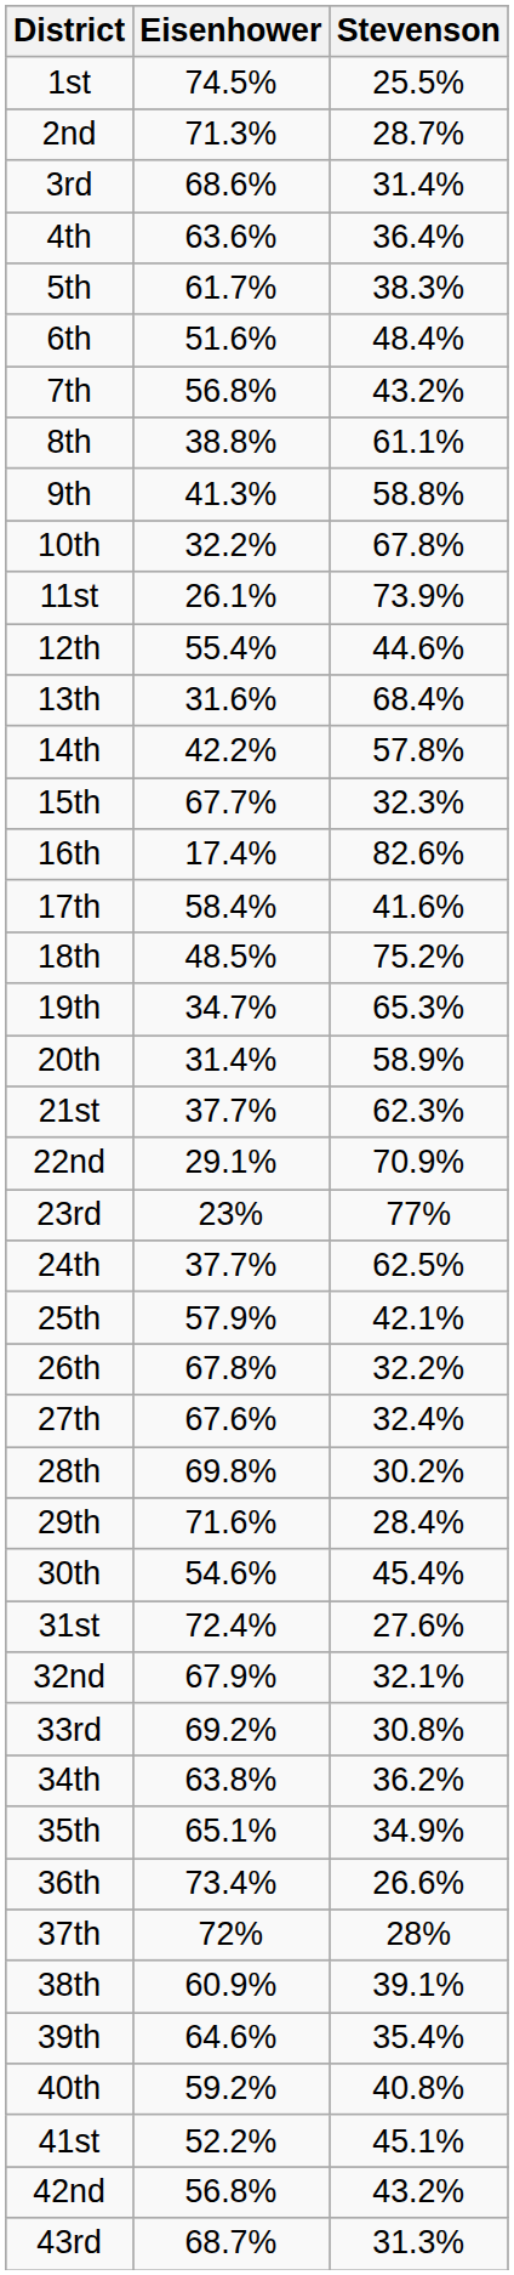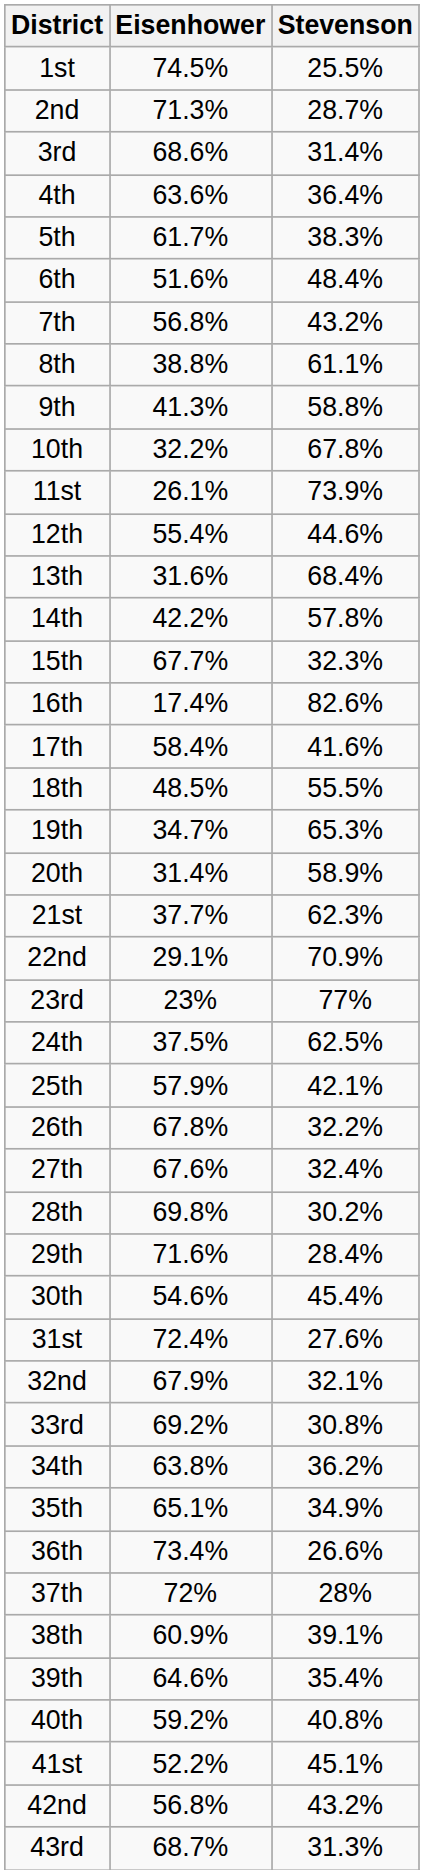 <table class="wikitable sortable" - style="text-align:center;">
 <tr>
 <th>District</th>
 <th>Eisenhower</th>
 <th>Stevenson</th>
 </tr>
 <tr>
 <td>1st</td>
 <td>74.5%</td>
 <td>25.5%</td>
 </tr>
 <tr>
 <td>2nd</td>
 <td>71.3%</td>
 <td>28.7%</td>
 </tr>
 <tr>
 <td>3rd</td>
 <td>68.6%</td>
 <td>31.4%</td>
 </tr>
 <tr>
 <td>4th</td>
 <td>63.6%</td>
 <td>36.4%</td>
 </tr>
 <tr>
 <td>5th</td>
 <td>61.7%</td>
 <td>38.3%</td>
 </tr>
 <tr>
 <td>6th</td>
 <td>51.6%</td>
 <td>48.4%</td>
 </tr>
 <tr>
 <td>7th</td>
 <td>56.8%</td>
 <td>43.2%</td>
 </tr>
 <tr>
 <td>8th</td>
 <td>38.8%</td>
 <td>61.1%</td>
 </tr>
 <tr>
 <td>9th</td>
 <td>41.3%</td>
 <td>58.8%</td>
 </tr>
 <tr>
 <td>10th</td>
 <td>32.2%</td>
 <td>67.8%</td>
 </tr>
 <tr>
 <td>11st</td>
 <td>26.1%</td>
 <td>73.9%</td>
 </tr>
 <tr>
 <td>12th</td>
 <td>55.4%</td>
 <td>44.6%</td>
 </tr>
 <tr>
 <td>13th</td>
 <td>31.6%</td>
 <td>68.4%</td>
 </tr>
 <tr>
 <td>14th</td>
 <td>42.2%</td>
 <td>57.8%</td>
 </tr>
 <tr>
 <td>15th</td>
 <td>67.7%</td>
 <td>32.3%</td>
 </tr>
 <tr>
 <td>16th</td>
 <td>17.4%</td>
 <td>82.6%</td>
 </tr>
 <tr>
 <td>17th</td>
 <td>58.4%</td>
 <td>41.6%</td>
 </tr>
 <tr>
 <td>18th</td>
 <td>48.5%</td>
-<td>75.2%</td>
+<td>55.5%</td>
 </tr>
 <tr>
 <td>19th</td>
 <td>34.7%</td>
 <td>65.3%</td>
 </tr>
 <tr>
 <td>20th</td>
 <td>31.4%</td>
 <td>58.9%</td>
 </tr>
 <tr>
 <td>21st</td>
 <td>37.7%</td>
 <td>62.3%</td>
 </tr>
 <tr>
 <td>22nd</td>
 <td>29.1%</td>
 <td>70.9%</td>
 </tr>
 <tr>
 <td>23rd</td>
 <td>23%</td>
 <td>77%</td>
 </tr>
 <tr>
 <td>24th</td>
-<td>37.7%</td>
+<td>37.5%</td>
 <td>62.5%</td>
 </tr>
 <tr>
 <td>25th</td>
 <td>57.9%</td>
 <td>42.1%</td>
 </tr>
 <tr>
 <td>26th</td>
 <td>67.8%</td>
 <td>32.2%</td>
 </tr>
 <tr>
 <td>27th</td>
 <td>67.6%</td>
 <td>32.4%</td>
 </tr>
 <tr>
 <td>28th</td>
 <td>69.8%</td>
 <td>30.2%</td>
 </tr>
 <tr>
 <td>29th</td>
 <td>71.6%</td>
 <td>28.4%</td>
 </tr>
 <tr>
 <td>30th</td>
 <td>54.6%</td>
 <td>45.4%</td>
 </tr>
 <tr>
 <td>31st</td>
 <td>72.4%</td>
 <td>27.6%</td>
 </tr>
 <tr>
 <td>32nd</td>
 <td>67.9%</td>
 <td>32.1%</td>
 </tr>
 <tr>
 <td>33rd</td>
 <td>69.2%</td>
 <td>30.8%</td>
 </tr>
 <tr>
 <td>34th</td>
 <td>63.8%</td>
 <td>36.2%</td>
 </tr>
 <tr>
 <td>35th</td>
 <td>65.1%</td>
 <td>34.9%</td>
 </tr>
 <tr>
 <td>36th</td>
 <td>73.4%</td>
 <td>26.6%</td>
 </tr>
 <tr>
 <td>37th</td>
 <td>72%</td>
 <td>28%</td>
 </tr>
 <tr>
 <td>38th</td>
 <td>60.9%</td>
 <td>39.1%</td>
 </tr>
 <tr>
 <td>39th</td>
 <td>64.6%</td>
 <td>35.4%</td>
 </tr>
 <tr>
 <td>40th</td>
 <td>59.2%</td>
 <td>40.8%</td>
 </tr>
 <tr>
 <td>41st</td>
 <td>52.2%</td>
 <td>45.1%</td>
 </tr>
 <tr>
 <td>42nd</td>
 <td>56.8%</td>
 <td>43.2%</td>
 </tr>
 <tr>
 <td>43rd</td>
 <td>68.7%</td>
 <td>31.3%</td>
 </tr>
 </table>
